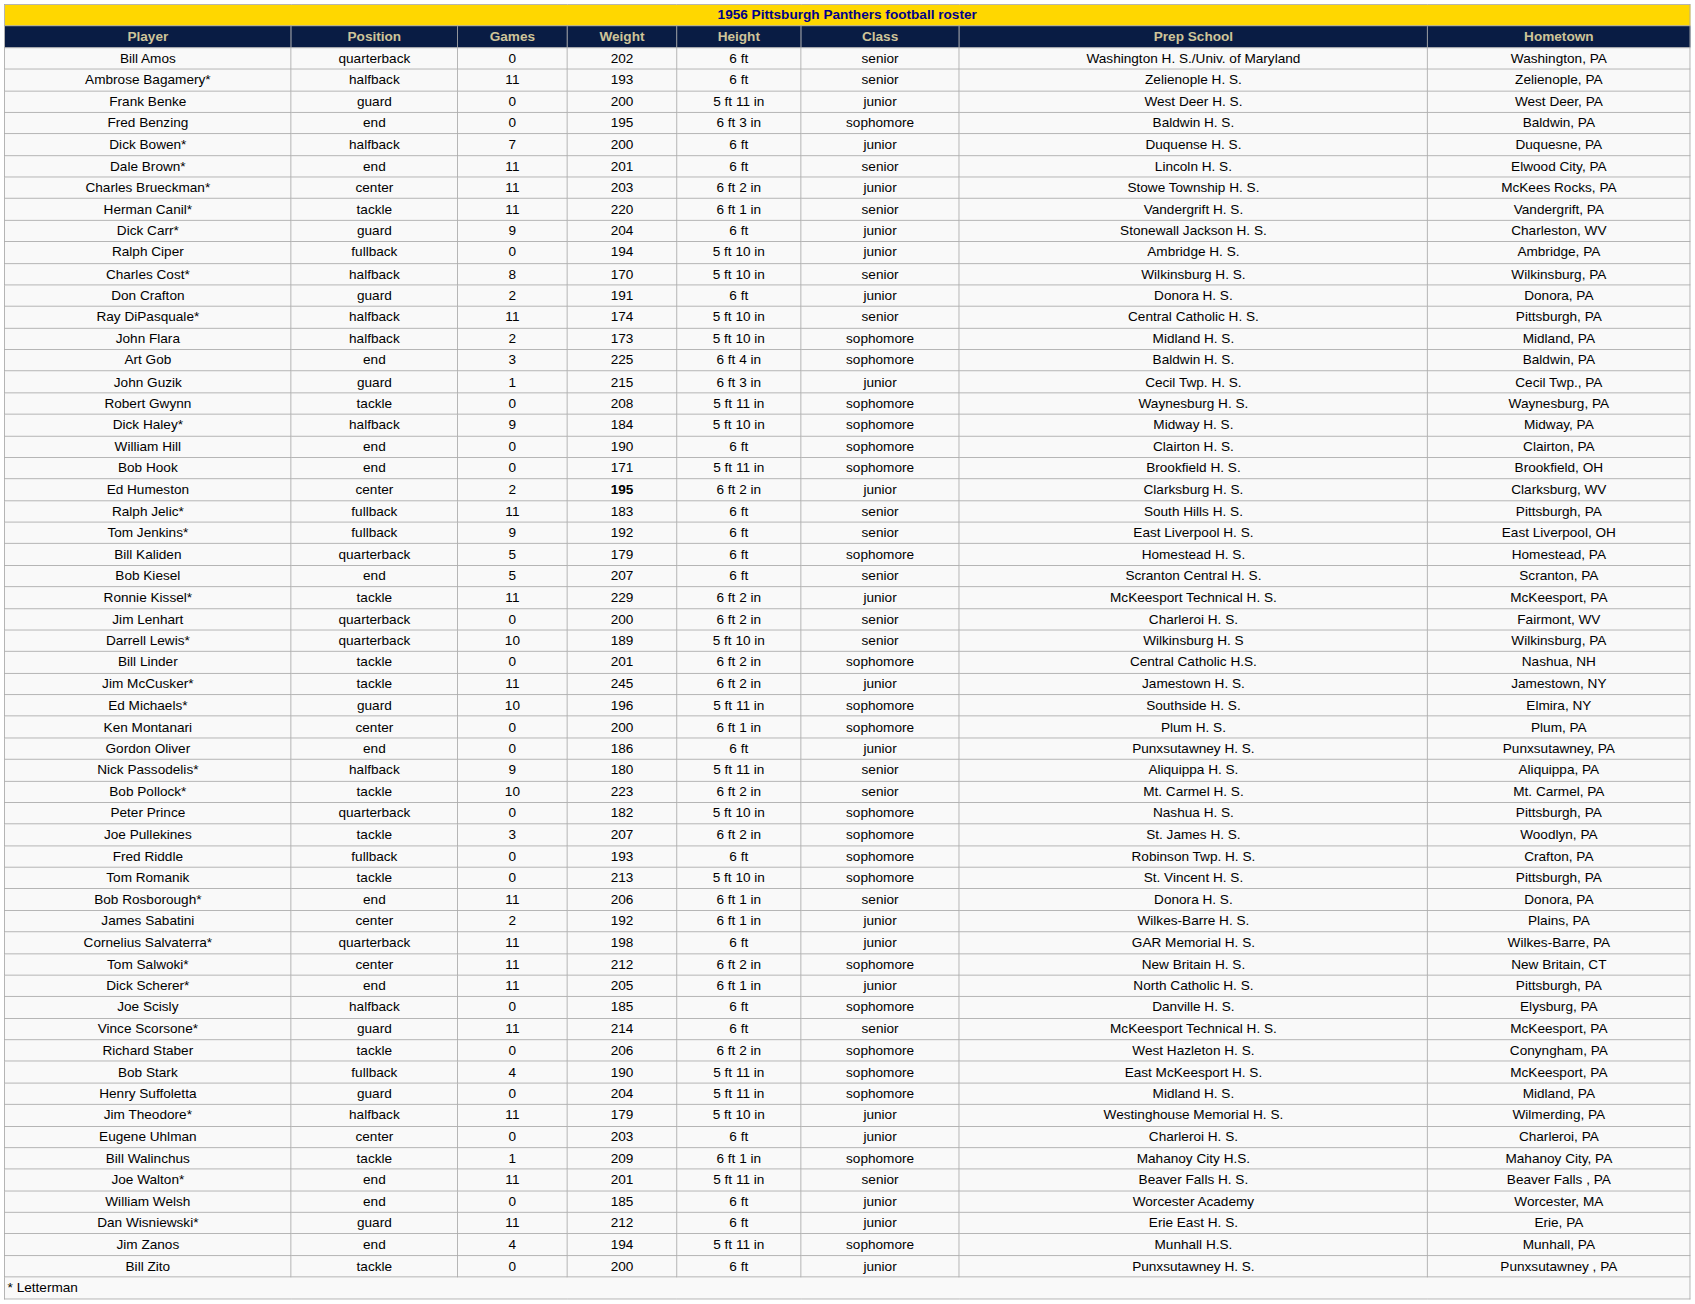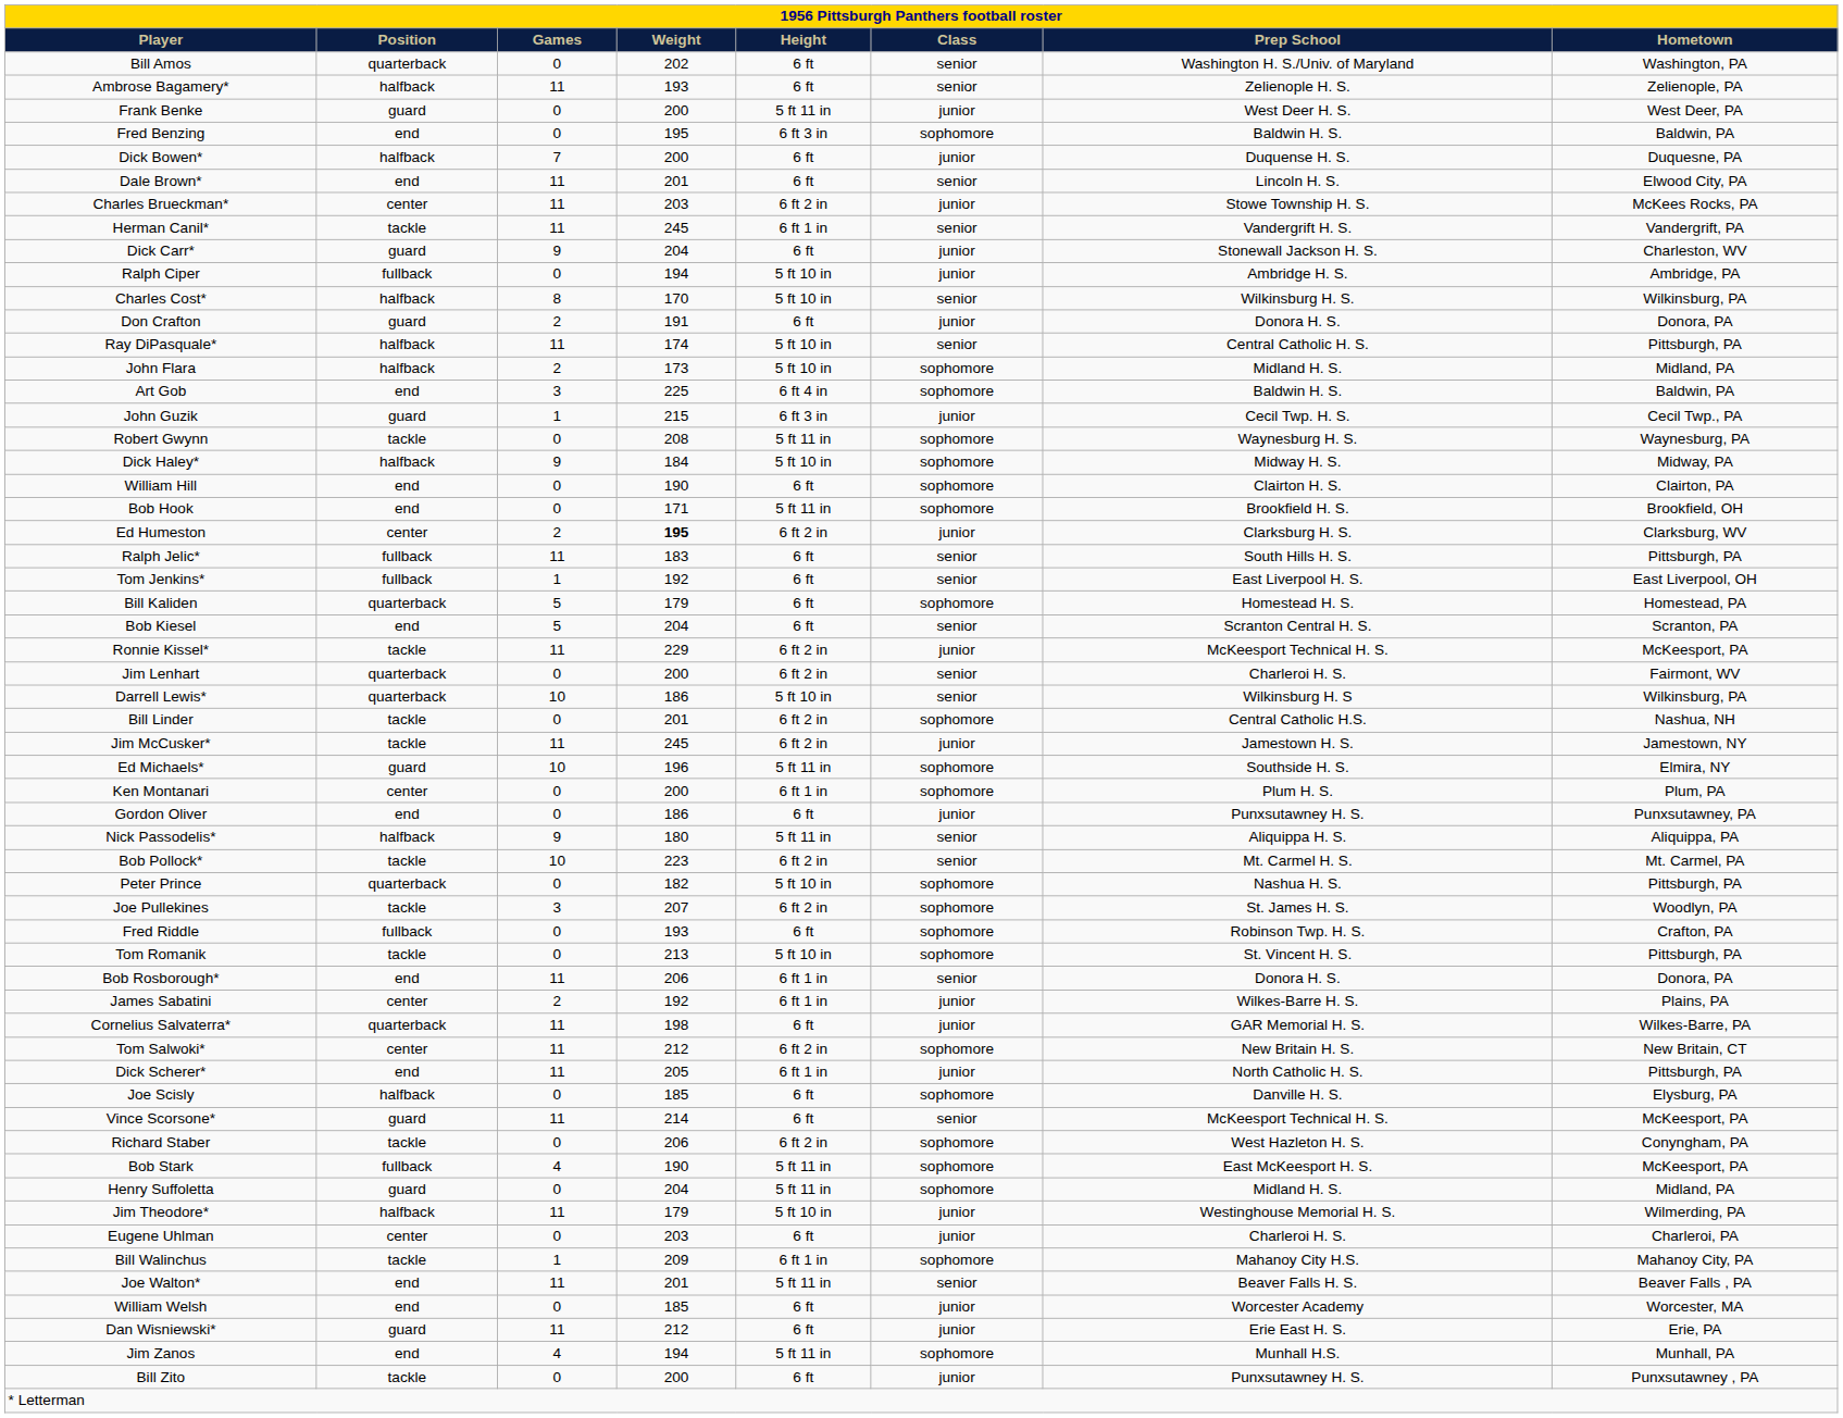 <table class="wikitable collapsible" style="margin: left; text-align:right; width:100%;">
 <tr>
 <th colspan="10" ; style="background:gold; color:darkblue; text-align: center;"><strong>1956 Pittsburgh Panthers football roster</strong></th>
 </tr>
 <tr align="center"  style="background:#091C44; color:#CEC499;">
 <td><strong>Player</strong></td>
 <td><strong>Position</strong></td>
 <td><strong>Games</strong></td>
 <td><strong>Weight</strong></td>
 <td><strong>Height</strong></td>
 <td><strong>Class</strong></td>
 <td><strong>Prep School</strong></td>
 <td><strong>Hometown</strong></td>
 </tr>
 <tr align="center" bgcolor="">
 <td>Bill Amos</td>
 <td>quarterback</td>
 <td>0</td>
 <td>202</td>
 <td>6 ft</td>
 <td>senior</td>
 <td>Washington H. S./Univ. of Maryland</td>
 <td>Washington, PA</td>
 </tr>
 <tr align="center" bgcolor="">
 <td>Ambrose Bagamery*</td>
 <td>halfback</td>
 <td>11</td>
 <td>193</td>
 <td>6 ft</td>
 <td>senior</td>
 <td>Zelienople H. S.</td>
 <td>Zelienople, PA</td>
 </tr>
 <tr align="center" bgcolor="">
 <td>Frank Benke</td>
 <td>guard</td>
 <td>0</td>
 <td>200</td>
 <td>5 ft 11 in</td>
 <td>junior</td>
 <td>West Deer H. S.</td>
 <td>West Deer, PA</td>
 </tr>
 <tr align="center" bgcolor="">
 <td>Fred Benzing</td>
 <td>end</td>
 <td>0</td>
 <td>195</td>
 <td>6 ft 3 in</td>
 <td>sophomore</td>
 <td>Baldwin H. S.</td>
 <td>Baldwin, PA</td>
 </tr>
 <tr align="center" bgcolor="">
 <td>Dick Bowen*</td>
 <td>halfback</td>
 <td>7</td>
 <td>200</td>
 <td>6 ft</td>
 <td>junior</td>
 <td>Duquense H. S.</td>
 <td>Duquesne, PA</td>
 </tr>
 <tr align="center" bgcolor="">
 <td>Dale Brown*</td>
 <td>end</td>
 <td>11</td>
 <td>201</td>
 <td>6 ft</td>
 <td>senior</td>
 <td>Lincoln H. S.</td>
 <td>Elwood City, PA</td>
 </tr>
 <tr align="center" bgcolor="">
 <td>Charles Brueckman*</td>
 <td>center</td>
 <td>11</td>
 <td>203</td>
 <td>6 ft 2 in</td>
 <td>junior</td>
 <td>Stowe Township H. S.</td>
 <td>McKees Rocks, PA</td>
 </tr>
 <tr align="center" bgcolor="">
 <td>Herman Canil*</td>
 <td>tackle</td>
 <td>11</td>
-<td>220</td>
+<td>245</td>
 <td>6 ft 1 in</td>
 <td>senior</td>
 <td>Vandergrift H. S.</td>
 <td>Vandergrift, PA</td>
 </tr>
 <tr align="center" bgcolor="">
 <td>Dick Carr*</td>
 <td>guard</td>
 <td>9</td>
 <td>204</td>
 <td>6 ft</td>
 <td>junior</td>
 <td>Stonewall Jackson H. S.</td>
 <td>Charleston, WV</td>
 </tr>
 <tr align="center" bgcolor="">
 <td>Ralph Ciper</td>
 <td>fullback</td>
 <td>0</td>
 <td>194</td>
 <td>5 ft 10 in</td>
 <td>junior</td>
 <td>Ambridge H. S.</td>
 <td>Ambridge, PA</td>
 </tr>
 <tr align="center" bgcolor="">
 <td>Charles Cost*</td>
 <td>halfback</td>
 <td>8</td>
 <td>170</td>
 <td>5 ft 10 in</td>
 <td>senior</td>
 <td>Wilkinsburg H. S.</td>
 <td>Wilkinsburg, PA</td>
 </tr>
 <tr align="center" bgcolor="">
 <td>Don Crafton</td>
 <td>guard</td>
 <td>2</td>
 <td>191</td>
 <td>6 ft</td>
 <td>junior</td>
 <td>Donora H. S.</td>
 <td>Donora, PA</td>
 </tr>
 <tr align="center" bgcolor="">
 <td>Ray DiPasquale*</td>
 <td>halfback</td>
 <td>11</td>
 <td>174</td>
 <td>5 ft 10 in</td>
 <td>senior</td>
 <td>Central Catholic H. S.</td>
 <td>Pittsburgh, PA</td>
 </tr>
 <tr align="center" bgcolor="">
 <td>John Flara</td>
 <td>halfback</td>
 <td>2</td>
 <td>173</td>
 <td>5 ft 10 in</td>
 <td>sophomore</td>
 <td>Midland H. S.</td>
 <td>Midland, PA</td>
 </tr>
 <tr align="center" bgcolor="">
 <td>Art Gob</td>
 <td>end</td>
 <td>3</td>
 <td>225</td>
 <td>6 ft 4 in</td>
 <td>sophomore</td>
 <td>Baldwin H. S.</td>
 <td>Baldwin, PA</td>
 </tr>
 <tr align="center" bgcolor="">
 <td>John Guzik</td>
 <td>guard</td>
 <td>1</td>
 <td>215</td>
 <td>6 ft 3 in</td>
 <td>junior</td>
 <td>Cecil Twp. H. S.</td>
 <td>Cecil Twp., PA</td>
 </tr>
 <tr align="center" bgcolor="">
 <td>Robert Gwynn</td>
 <td>tackle</td>
 <td>0</td>
 <td>208</td>
 <td>5 ft 11 in</td>
 <td>sophomore</td>
 <td>Waynesburg H. S.</td>
 <td>Waynesburg, PA</td>
 </tr>
 <tr align="center" bgcolor="">
 <td>Dick Haley*</td>
 <td>halfback</td>
 <td>9</td>
 <td>184</td>
 <td>5 ft 10 in</td>
 <td>sophomore</td>
 <td>Midway H. S.</td>
 <td>Midway, PA</td>
 </tr>
 <tr align="center" bgcolor="">
 <td>William Hill</td>
 <td>end</td>
 <td>0</td>
 <td>190</td>
 <td>6 ft</td>
 <td>sophomore</td>
 <td>Clairton H. S.</td>
 <td>Clairton, PA</td>
 </tr>
 <tr align="center" bgcolor="">
 <td>Bob Hook</td>
 <td>end</td>
 <td>0</td>
 <td>171</td>
 <td>5 ft 11 in</td>
 <td>sophomore</td>
 <td>Brookfield H. S.</td>
 <td>Brookfield, OH</td>
 </tr>
 <tr align="center" bgcolor="">
 <td>Ed Humeston</td>
 <td>center</td>
 <td>2</td>
 <td><strong>195</strong></td>
 <td>6 ft 2 in</td>
 <td>junior</td>
 <td>Clarksburg H. S.</td>
 <td>Clarksburg, WV</td>
 </tr>
 <tr align="center" bgcolor="">
 <td>Ralph Jelic*</td>
 <td>fullback</td>
 <td>11</td>
 <td>183</td>
 <td>6 ft</td>
 <td>senior</td>
 <td>South Hills H. S.</td>
 <td>Pittsburgh, PA</td>
 </tr>
 <tr align="center" bgcolor="">
 <td>Tom Jenkins*</td>
 <td>fullback</td>
-<td>9</td>
+<td>1</td>
 <td>192</td>
 <td>6 ft</td>
 <td>senior</td>
 <td>East Liverpool H. S.</td>
 <td>East Liverpool, OH</td>
 </tr>
 <tr align="center" bgcolor="">
 <td>Bill Kaliden</td>
 <td>quarterback</td>
 <td>5</td>
 <td>179</td>
 <td>6 ft</td>
 <td>sophomore</td>
 <td>Homestead H. S.</td>
 <td>Homestead, PA</td>
 </tr>
 <tr align="center" bgcolor="">
 <td>Bob Kiesel</td>
 <td>end</td>
 <td>5</td>
-<td>207</td>
+<td>204</td>
 <td>6 ft</td>
 <td>senior</td>
 <td>Scranton Central H. S.</td>
 <td>Scranton, PA</td>
 </tr>
 <tr align="center" bgcolor="">
 <td>Ronnie Kissel*</td>
 <td>tackle</td>
 <td>11</td>
 <td>229</td>
 <td>6 ft 2 in</td>
 <td>junior</td>
 <td>McKeesport Technical H. S.</td>
 <td>McKeesport, PA</td>
 </tr>
 <tr align="center" bgcolor="">
 <td>Jim Lenhart</td>
 <td>quarterback</td>
 <td>0</td>
 <td>200</td>
 <td>6 ft 2 in</td>
 <td>senior</td>
 <td>Charleroi H. S.</td>
 <td>Fairmont, WV</td>
 </tr>
 <tr align="center" bgcolor="">
 <td>Darrell Lewis*</td>
 <td>quarterback</td>
 <td>10</td>
-<td>189</td>
+<td>186</td>
 <td>5 ft 10 in</td>
 <td>senior</td>
 <td>Wilkinsburg H. S</td>
 <td>Wilkinsburg, PA</td>
 </tr>
 <tr align="center" bgcolor="">
 <td>Bill Linder</td>
 <td>tackle</td>
 <td>0</td>
 <td>201</td>
 <td>6 ft  2 in</td>
 <td>sophomore</td>
 <td>Central Catholic H.S.</td>
 <td>Nashua, NH</td>
 </tr>
 <tr align="center" bgcolor="">
 <td>Jim McCusker*</td>
 <td>tackle</td>
 <td>11</td>
 <td>245</td>
 <td>6 ft 2 in</td>
 <td>junior</td>
 <td>Jamestown H. S.</td>
 <td>Jamestown, NY</td>
 </tr>
 <tr align="center" bgcolor="">
 <td>Ed Michaels*</td>
 <td>guard</td>
 <td>10</td>
 <td>196</td>
 <td>5 ft 11 in</td>
 <td>sophomore</td>
 <td>Southside H. S.</td>
 <td>Elmira, NY</td>
 </tr>
 <tr align="center" bgcolor="">
 <td>Ken Montanari</td>
 <td>center</td>
 <td>0</td>
 <td>200</td>
 <td>6 ft  1 in</td>
 <td>sophomore</td>
 <td>Plum H. S.</td>
 <td>Plum, PA</td>
 </tr>
 <tr align="center" bgcolor="">
 <td>Gordon Oliver</td>
 <td>end</td>
 <td>0</td>
 <td>186</td>
 <td>6 ft</td>
 <td>junior</td>
 <td>Punxsutawney H. S.</td>
 <td>Punxsutawney, PA</td>
 </tr>
 <tr align="center" bgcolor="">
 <td>Nick Passodelis*</td>
 <td>halfback</td>
 <td>9</td>
 <td>180</td>
 <td>5 ft 11 in</td>
 <td>senior</td>
 <td>Aliquippa H. S.</td>
 <td>Aliquippa, PA</td>
 </tr>
 <tr align="center" bgcolor="">
 <td>Bob Pollock*</td>
 <td>tackle</td>
 <td>10</td>
 <td>223</td>
 <td>6 ft 2 in</td>
 <td>senior</td>
 <td>Mt. Carmel H. S.</td>
 <td>Mt. Carmel, PA</td>
 </tr>
 <tr align="center" bgcolor="">
 <td>Peter Prince</td>
 <td>quarterback</td>
 <td>0</td>
 <td>182</td>
 <td>5 ft 10 in</td>
 <td>sophomore</td>
 <td>Nashua H. S.</td>
 <td>Pittsburgh, PA</td>
 </tr>
 <tr align="center" bgcolor="">
 <td>Joe Pullekines</td>
 <td>tackle</td>
 <td>3</td>
 <td>207</td>
 <td>6 ft 2 in</td>
 <td>sophomore</td>
 <td>St. James H. S.</td>
 <td>Woodlyn, PA</td>
 </tr>
 <tr align="center" bgcolor="">
 <td>Fred Riddle</td>
 <td>fullback</td>
 <td>0</td>
 <td>193</td>
 <td>6 ft</td>
 <td>sophomore</td>
 <td>Robinson Twp. H. S.</td>
 <td>Crafton, PA</td>
 </tr>
 <tr align="center" bgcolor="">
 <td>Tom Romanik</td>
 <td>tackle</td>
 <td>0</td>
 <td>213</td>
 <td>5 ft 10 in</td>
 <td>sophomore</td>
 <td>St. Vincent H. S.</td>
 <td>Pittsburgh, PA</td>
 </tr>
 <tr align="center" bgcolor="">
 <td>Bob Rosborough*</td>
 <td>end</td>
 <td>11</td>
 <td>206</td>
 <td>6 ft 1 in</td>
 <td>senior</td>
 <td>Donora H. S.</td>
 <td>Donora, PA</td>
 </tr>
 <tr align="center" bgcolor="">
 <td>James Sabatini</td>
 <td>center</td>
 <td>2</td>
 <td>192</td>
 <td>6 ft 1 in</td>
 <td>junior</td>
 <td>Wilkes-Barre H. S.</td>
 <td>Plains, PA</td>
 </tr>
 <tr align="center" bgcolor="">
 <td>Cornelius Salvaterra*</td>
 <td>quarterback</td>
 <td>11</td>
 <td>198</td>
 <td>6 ft</td>
 <td>junior</td>
 <td>GAR Memorial H. S.</td>
 <td>Wilkes-Barre, PA</td>
 </tr>
 <tr align="center" bgcolor="">
 <td>Tom Salwoki*</td>
 <td>center</td>
 <td>11</td>
 <td>212</td>
 <td>6 ft 2 in</td>
 <td>sophomore</td>
 <td>New Britain H. S.</td>
 <td>New Britain, CT</td>
 </tr>
 <tr align="center" bgcolor="">
 <td>Dick Scherer*</td>
 <td>end</td>
 <td>11</td>
 <td>205</td>
 <td>6 ft 1 in</td>
 <td>junior</td>
 <td>North Catholic  H. S.</td>
 <td>Pittsburgh, PA</td>
 </tr>
 <tr align="center" bgcolor="">
 <td>Joe Scisly</td>
 <td>halfback</td>
 <td>0</td>
 <td>185</td>
 <td>6 ft</td>
 <td>sophomore</td>
 <td>Danville  H. S.</td>
 <td>Elysburg, PA</td>
 </tr>
 <tr align="center" bgcolor="">
 <td>Vince Scorsone*</td>
 <td>guard</td>
 <td>11</td>
 <td>214</td>
 <td>6 ft</td>
 <td>senior</td>
 <td>McKeesport Technical H. S.</td>
 <td>McKeesport, PA</td>
 </tr>
 <tr align="center" bgcolor="">
 <td>Richard Staber</td>
 <td>tackle</td>
 <td>0</td>
 <td>206</td>
 <td>6 ft 2 in</td>
 <td>sophomore</td>
 <td>West Hazleton H. S.</td>
 <td>Conyngham, PA</td>
 </tr>
 <tr align="center" bgcolor="">
 <td>Bob Stark</td>
 <td>fullback</td>
 <td>4</td>
 <td>190</td>
 <td>5 ft 11 in</td>
 <td>sophomore</td>
 <td>East McKeesport H. S.</td>
 <td>McKeesport, PA</td>
 </tr>
 <tr align="center" bgcolor="">
 <td>Henry Suffoletta</td>
 <td>guard</td>
 <td>0</td>
 <td>204</td>
 <td>5 ft 11 in</td>
 <td>sophomore</td>
 <td>Midland H. S.</td>
 <td>Midland, PA</td>
 </tr>
 <tr align="center" bgcolor="">
 <td>Jim Theodore*</td>
 <td>halfback</td>
 <td>11</td>
 <td>179</td>
 <td>5 ft 10 in</td>
 <td>junior</td>
 <td>Westinghouse Memorial H. S.</td>
 <td>Wilmerding, PA</td>
 </tr>
 <tr align="center" bgcolor="">
 <td>Eugene Uhlman</td>
 <td>center</td>
 <td>0</td>
 <td>203</td>
 <td>6 ft</td>
 <td>junior</td>
 <td>Charleroi H. S.</td>
 <td>Charleroi, PA</td>
 </tr>
 <tr align="center" bgcolor="">
 <td>Bill Walinchus</td>
 <td>tackle</td>
 <td>1</td>
 <td>209</td>
 <td>6 ft 1 in</td>
 <td>sophomore</td>
 <td>Mahanoy City H.S.</td>
 <td>Mahanoy City, PA</td>
 </tr>
 <tr align="center" bgcolor="">
 <td>Joe Walton*</td>
 <td>end</td>
 <td>11</td>
 <td>201</td>
 <td>5 ft 11 in</td>
 <td>senior</td>
 <td>Beaver Falls H. S.</td>
 <td>Beaver Falls , PA</td>
 </tr>
 <tr align="center" bgcolor="">
 <td>William Welsh</td>
 <td>end</td>
 <td>0</td>
 <td>185</td>
 <td>6 ft</td>
 <td>junior</td>
 <td>Worcester Academy</td>
 <td>Worcester, MA</td>
 </tr>
 <tr align="center" bgcolor="">
 <td>Dan Wisniewski*</td>
 <td>guard</td>
 <td>11</td>
 <td>212</td>
 <td>6 ft</td>
 <td>junior</td>
 <td>Erie East H. S.</td>
 <td>Erie, PA</td>
 </tr>
 <tr align="center" bgcolor="">
 <td>Jim Zanos</td>
 <td>end</td>
 <td>4</td>
 <td>194</td>
 <td>5 ft 11 in</td>
 <td>sophomore</td>
 <td>Munhall H.S.</td>
 <td>Munhall, PA</td>
 </tr>
 <tr align="center" bgcolor="">
 <td>Bill Zito</td>
 <td>tackle</td>
 <td>0</td>
 <td>200</td>
 <td>6 ft</td>
 <td>junior</td>
 <td>Punxsutawney H. S.</td>
 <td>Punxsutawney , PA</td>
 </tr>
 <tr align="left" bgcolor="">
 <td colspan="8">* Letterman<br></td>
 </tr>
 </table>
